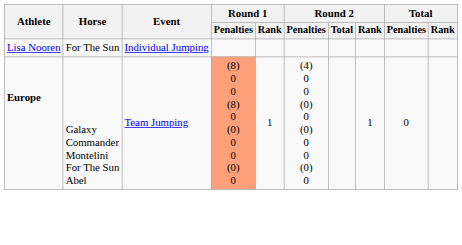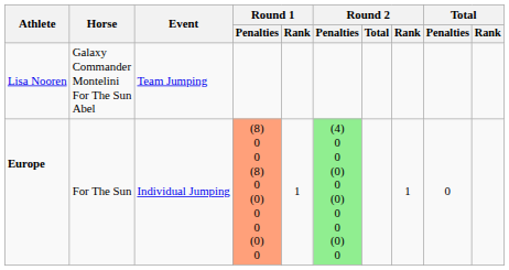 <table class="wikitable" border="1" style="font-size:90%">
 <tr>
 <th rowspan=2>Athlete</th>
 <th rowspan=2>Horse</th>
 <th rowspan=2>Event</th>
 <th colspan=2>Round 1</th>
 <th colspan=3>Round 2</th>
 <th colspan=2>Total</th>
 </tr>
 <tr style="font-size:95%">
 <th>Penalties</th>
 <th>Rank</th>
 <th>Penalties</th>
 <th>Total</th>
 <th>Rank</th>
 <th>Penalties</th>
 <th>Rank</th>
 </tr>
 <tr align=center>
 <td align=left><a href='#'>Lisa Nooren</a></td>
-<td align=left>For The Sun</td>
-<td align=left><a href='#'>Individual Jumping</a></td>
+<td align=left valign=bottom>Galaxy<br>Commander<br>Montelini<br>For The Sun<br>Abel</td>
+<td align=left><a href='#'>Team Jumping</a></td>
 <td></td>
 <td></td>
 <td></td>
 <td></td>
 <td></td>
 <td></td>
 <td></td>
 </tr>
 <tr align=center>
 <td align=left><strong>Europe</strong><br><br><br><br><br></td>
-<td align=left valign=bottom>Galaxy<br>Commander<br>Montelini<br>For The Sun<br>Abel</td>
-<td align=left><a href='#'>Team Jumping</a></td>
+<td align=left>For The Sun</td>
+<td align=left><a href='#'>Individual Jumping</a></td>
 <td align=center valign=bottom style="background: lightsalmon;">(8)<br>0<br>0<br>(8)<br>0<br>(0)<br>0<br>0<br>(0)<br>0</td>
 <td align=center>1</td>
-<td align=center valign=bottom>(4)<br>0<br>0<br>(0)<br>0<br>(0)<br>0<br>0<br>(0)<br>0</td>
+<td align=center valign=bottom style="background: lightgreen;">(4)<br>0<br>0<br>(0)<br>0<br>(0)<br>0<br>0<br>(0)<br>0</td>
 <td></td>
 <td>1</td>
 <td align=center>0</td>
 <td align=center></td>
 </tr>
 </table>
